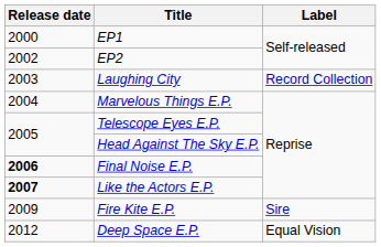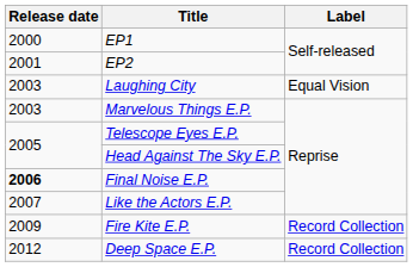 <table class="wikitable">
 <tr>
 <th>Release date</th>
 <th>Title</th>
 <th>Label</th>
 </tr>
 <tr>
 <td>2000</td>
 <td><em>EP1</em></td>
 <td rowspan="2">Self-released</td>
 </tr>
 <tr>
-<td>2002</td>
+<td>2001</td>
 <td><em>EP2</em></td>
 </tr>
 <tr>
 <td>2003</td>
 <td><em><a href='#'>Laughing City</a></em></td>
-<td><a href='#'>Record Collection</a></td>
+<td>Equal Vision</td>
 </tr>
 <tr>
-<td>2004</td>
+<td>2003</td>
 <td><em><a href='#'>Marvelous Things E.P.</a></em></td>
 <td rowspan="5">Reprise</td>
 </tr>
 <tr>
 <td rowspan="2">2005</td>
 <td><em><a href='#'>Telescope Eyes E.P.</a></em></td>
 </tr>
 <tr>
 <td><em><a href='#'>Head Against The Sky E.P.</a></em></td>
 </tr>
 <tr>
 <td><strong>2006</strong></td>
 <td><em><a href='#'>Final Noise E.P.</a></em></td>
 </tr>
 <tr>
-<td><strong>2007</strong></td>
+<td>2007</td>
 <td><em><a href='#'>Like the Actors E.P.</a></em></td>
 </tr>
 <tr>
 <td>2009</td>
 <td><em><a href='#'>Fire Kite E.P.</a></em></td>
-<td><a href='#'>Sire</a></td>
+<td><a href='#'>Record Collection</a></td>
 </tr>
 <tr>
 <td>2012</td>
 <td><em><a href='#'>Deep Space E.P.</a></em></td>
-<td>Equal Vision</td>
+<td><a href='#'>Record Collection</a></td>
 </tr>
 </table>
